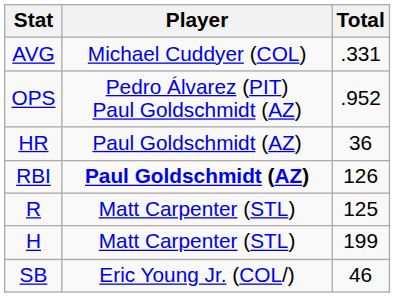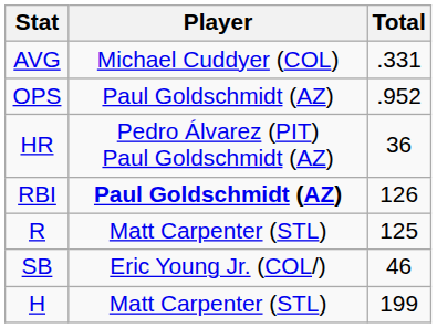 <table class="wikitable" style="text-align:center;">
 <tr>
 <th style="width:15%">Stat</th>
 <th>Player</th>
 <th style="width:15%">Total</th>
 </tr>
 <tr>
 <td><a href='#'>AVG</a></td>
 <td><a href='#'>Michael Cuddyer</a> (<a href='#'>COL</a>)</td>
 <td>.331</td>
 </tr>
 <tr>
 <td><a href='#'>OPS</a></td>
-<td><a href='#'>Pedro Álvarez</a> (<a href='#'>PIT</a>)<br><a href='#'>Paul Goldschmidt</a> (<a href='#'>AZ</a>)</td>
+<td><a href='#'>Paul Goldschmidt</a> (<a href='#'>AZ</a>)</td>
 <td>.952</td>
 </tr>
 <tr>
 <td><a href='#'>HR</a></td>
-<td><a href='#'>Paul Goldschmidt</a> (<a href='#'>AZ</a>)</td>
+<td><a href='#'>Pedro Álvarez</a> (<a href='#'>PIT</a>)<br><a href='#'>Paul Goldschmidt</a> (<a href='#'>AZ</a>)</td>
 <td>36</td>
 </tr>
 <tr>
 <td><a href='#'>RBI</a></td>
 <td><strong><a href='#'>Paul Goldschmidt</a> (<a href='#'>AZ</a>)</strong></td>
 <td>126</td>
 </tr>
 <tr>
 <td><a href='#'>R</a></td>
 <td><a href='#'>Matt Carpenter</a> (<a href='#'>STL</a>)</td>
 <td>125</td>
 </tr>
 <tr>
+<td><a href='#'>SB</a></td>
+<td><a href='#'>Eric Young Jr.</a> (<a href='#'>COL</a>/)</td>
+<td>46</td>
+</tr>
+<tr>
 <td><a href='#'>H</a></td>
 <td><a href='#'>Matt Carpenter</a> (<a href='#'>STL</a>)</td>
 <td>199</td>
 </tr>
-<tr>
-<td><a href='#'>SB</a></td>
-<td><a href='#'>Eric Young Jr.</a> (<a href='#'>COL</a>/)</td>
-<td>46</td>
-</tr>
 </table>
